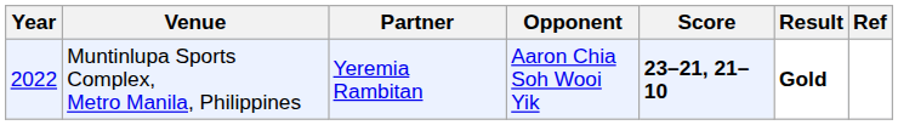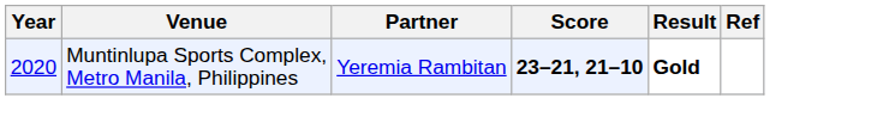 <table class="sortable wikitable" style="font-size: 90%">
 <tr>
 <th>Year</th>
 <th>Venue</th>
 <th>Partner</th>
-<th>Opponent</th>
 <th>Score</th>
 <th>Result</th>
 <th>Ref</th>
 </tr>
 <tr style="background:#ECF2FF">
-<td align="center"><a href='#'>2022</a></td>
+<td align="center"><a href='#'>2020</a></td>
 <td align="left">Muntinlupa Sports Complex,<br><a href='#'>Metro Manila</a>, Philippines</td>
 <td align="left"> <a href='#'>Yeremia Rambitan</a></td>
-<td align="left"> <a href='#'>Aaron Chia</a><br> <a href='#'>Soh Wooi Yik</a></td>
 <td align="left"><strong>23–21, 21–10</strong></td>
 <td style="text-align:left; background:white"> <strong>Gold</strong></td>
 <td style="text-align:center; background:white"></td>
 </tr>
 </table>
